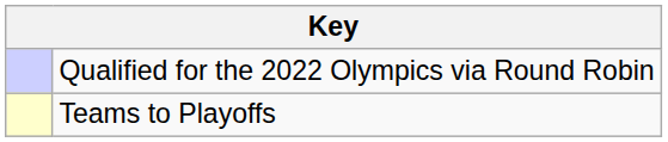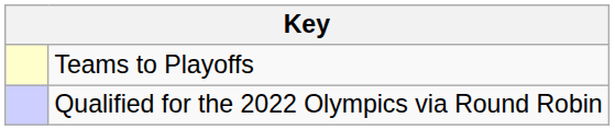 <table class="wikitable" style="text-align: center;">
 <tr>
 <th colspan=2>Key</th>
 </tr>
 <tr>
+<td style="background:#ffffcc; width:20px;"></td>
+<td align=left>Teams to Playoffs</td>
+</tr>
+<tr>
 <td style="background:#cccfff; width:20px;"></td>
 <td align=left>Qualified for the 2022 Olympics via Round Robin</td>
 </tr>
-<tr>
-<td style="background:#ffffcc; width:20px;"></td>
-<td align=left>Teams to Playoffs</td>
-</tr>
 </table>
